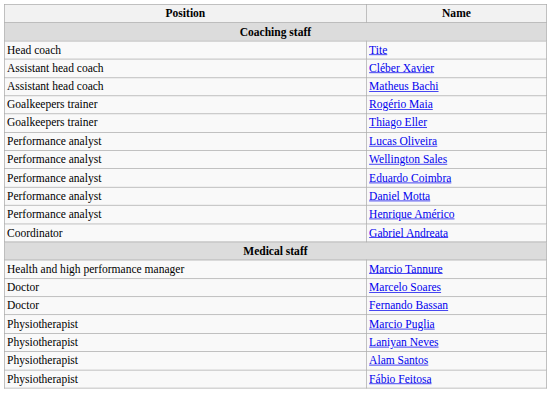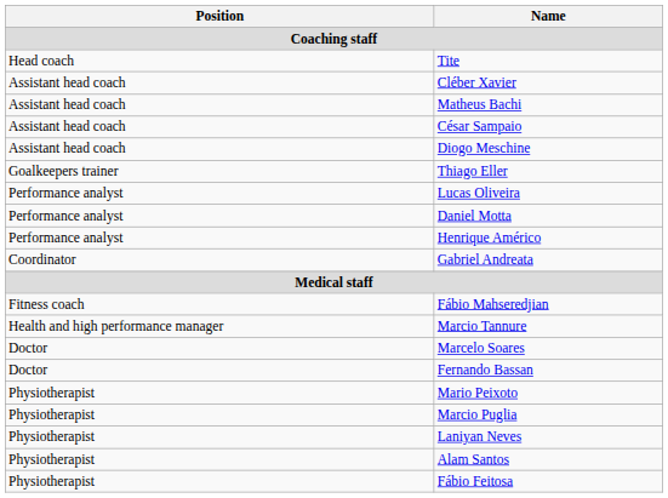 <table style="width:38%;" class="wikitable">
 <tr>
 <th>Position</th>
 <th>Name</th>
 </tr>
 <tr>
 <th colspan="2" style="background:#dcdcdc; text-align:center">Coaching staff</th>
 </tr>
 <tr>
 <td>Head coach</td>
 <td> <a href='#'>Tite</a></td>
 </tr>
 <tr>
 <td>Assistant head coach</td>
 <td> <a href='#'>Cléber Xavier</a></td>
 </tr>
 <tr>
 <td>Assistant head coach</td>
 <td> <a href='#'>Matheus Bachi</a></td>
 </tr>
 <tr>
-<td>Goalkeepers trainer</td>
-<td> <a href='#'>Rogério Maia</a></td>
+<td>Assistant head coach</td>
+<td> <a href='#'>César Sampaio</a></td>
+</tr>
+<tr>
+<td>Assistant head coach</td>
+<td> <a href='#'>Diogo Meschine</a></td>
 </tr>
 <tr>
 <td>Goalkeepers trainer</td>
 <td> <a href='#'>Thiago Eller</a></td>
 </tr>
 <tr>
 <td>Performance analyst</td>
 <td> <a href='#'>Lucas Oliveira</a></td>
-</tr>
-<tr>
-<td>Performance analyst</td>
-<td> <a href='#'>Wellington Sales</a></td>
-</tr>
-<tr>
-<td>Performance analyst</td>
-<td> <a href='#'>Eduardo Coimbra</a></td>
 </tr>
 <tr>
 <td>Performance analyst</td>
 <td> <a href='#'>Daniel Motta</a></td>
 </tr>
 <tr>
 <td>Performance analyst</td>
 <td> <a href='#'>Henrique Américo</a></td>
 </tr>
 <tr>
 <td>Coordinator</td>
 <td> <a href='#'>Gabriel Andreata</a></td>
 </tr>
 <tr>
 <th colspan="2" style="background:#dcdcdc; text-align:center">Medical staff</th>
 </tr>
 <tr>
+<td>Fitness coach</td>
+<td> <a href='#'>Fábio Mahseredjian</a></td>
+</tr>
+<tr>
 <td>Health and high performance manager</td>
 <td> <a href='#'>Marcio Tannure</a></td>
 </tr>
 <tr>
 <td>Doctor</td>
 <td> <a href='#'>Marcelo Soares</a></td>
 </tr>
 <tr>
 <td>Doctor</td>
 <td> <a href='#'>Fernando Bassan</a></td>
+</tr>
+<tr>
+<td>Physiotherapist</td>
+<td> <a href='#'>Mario Peixoto</a></td>
 </tr>
 <tr>
 <td>Physiotherapist</td>
 <td> <a href='#'>Marcio Puglia</a></td>
 </tr>
 <tr>
 <td>Physiotherapist</td>
 <td> <a href='#'>Laniyan Neves</a></td>
 </tr>
 <tr>
 <td>Physiotherapist</td>
 <td> <a href='#'>Alam Santos</a></td>
 </tr>
 <tr>
 <td>Physiotherapist</td>
 <td> <a href='#'>Fábio Feitosa</a></td>
 </tr>
 </table>
